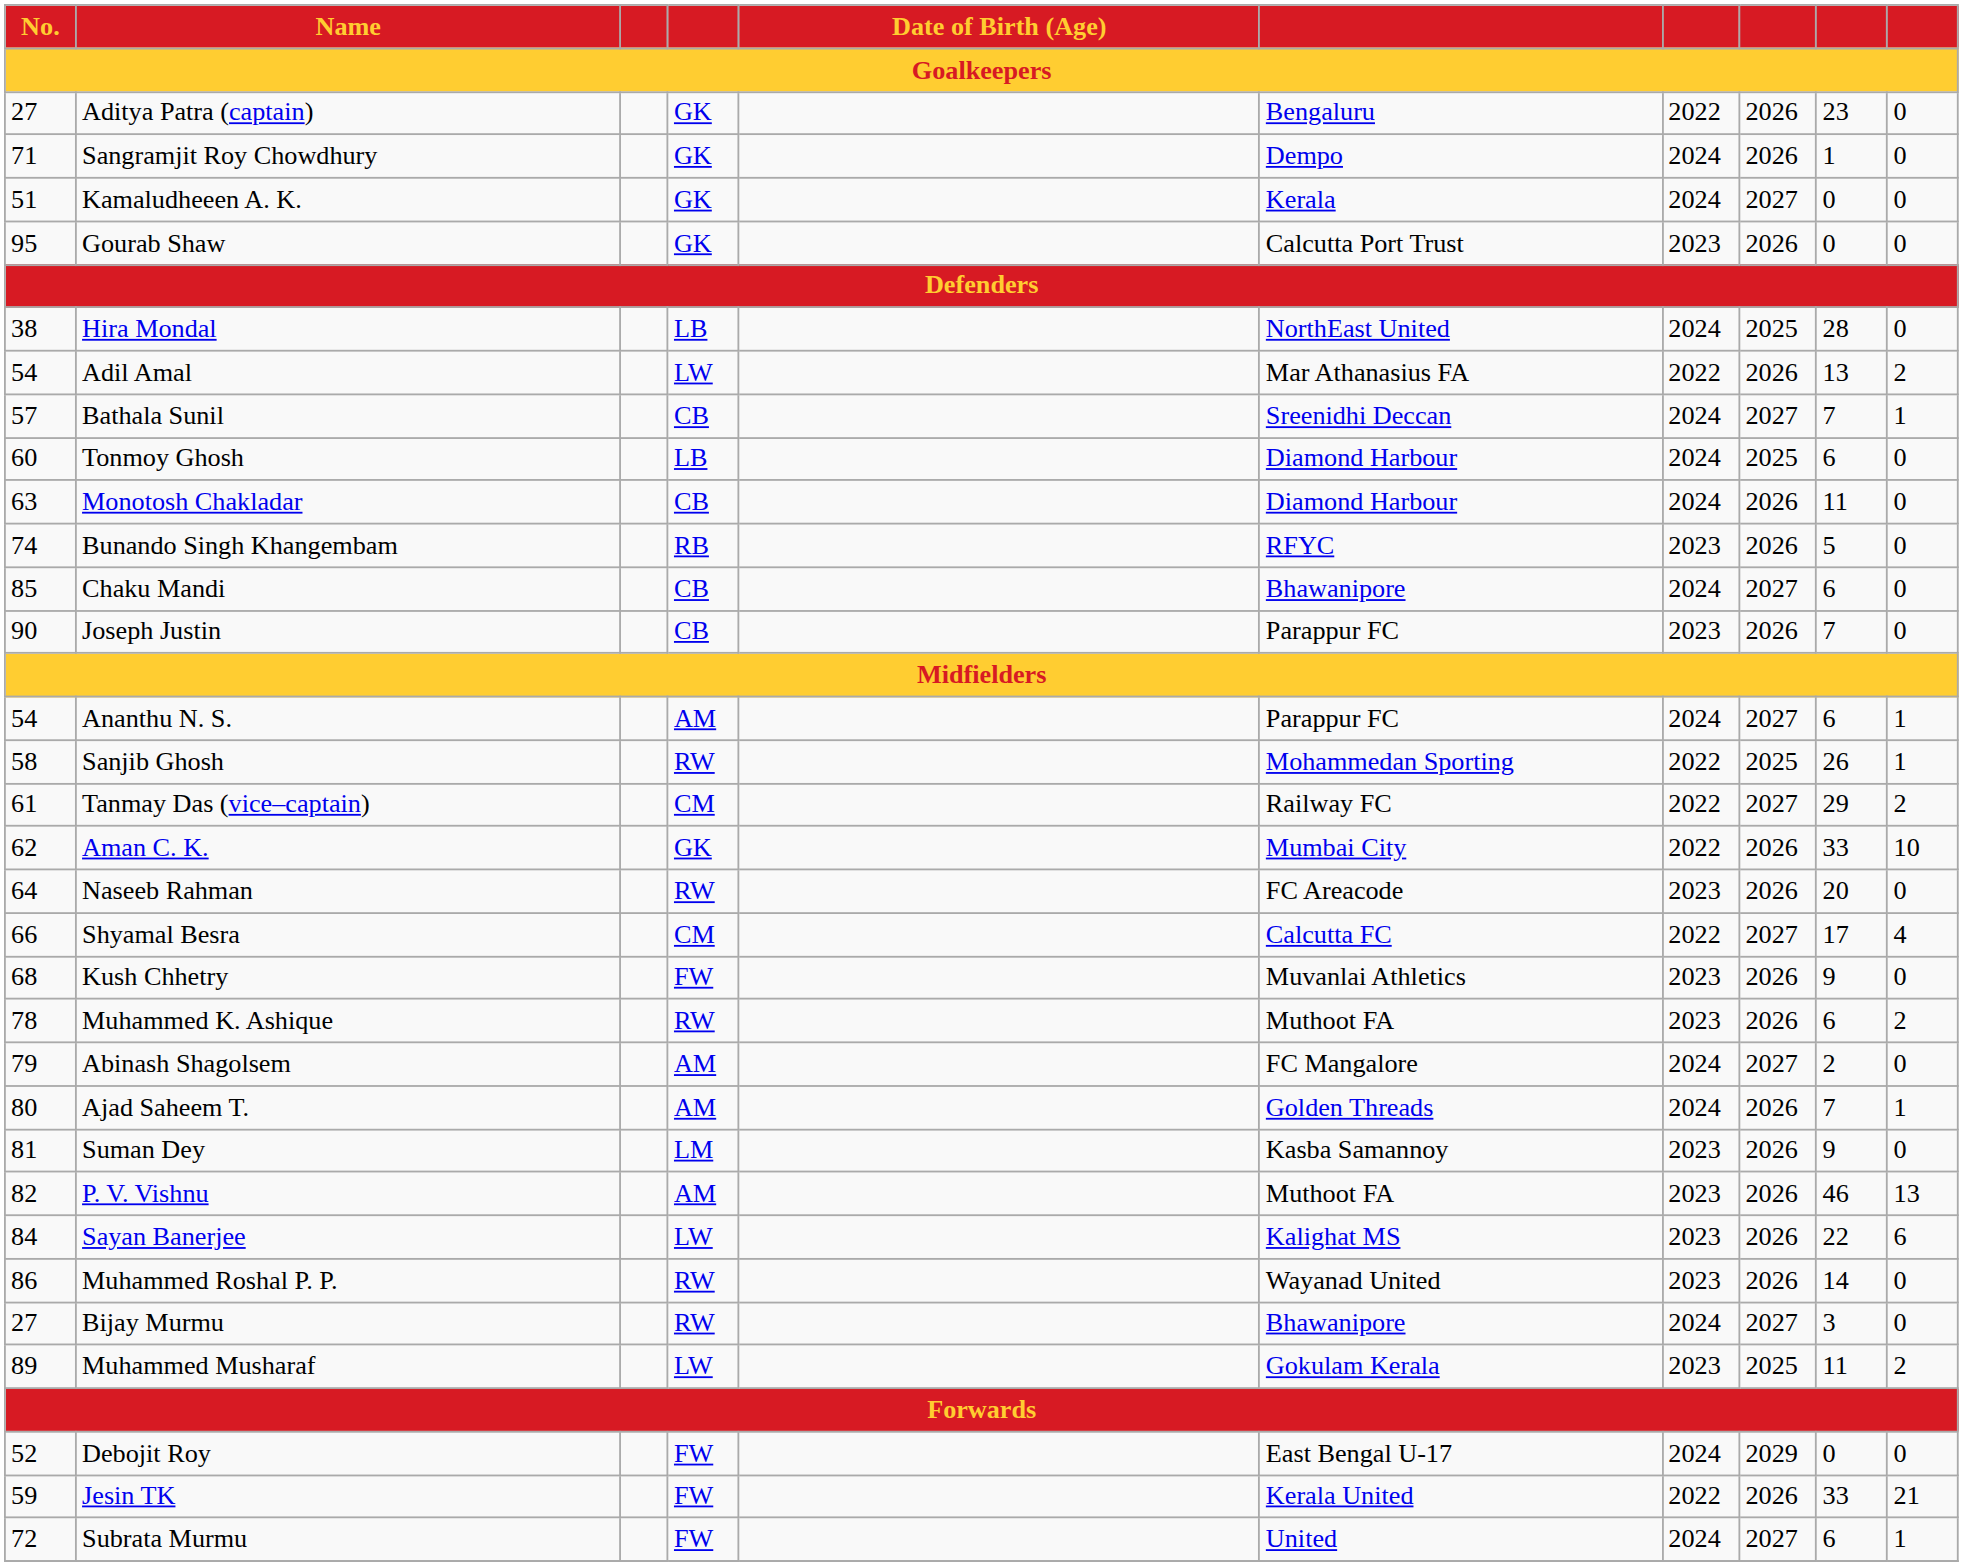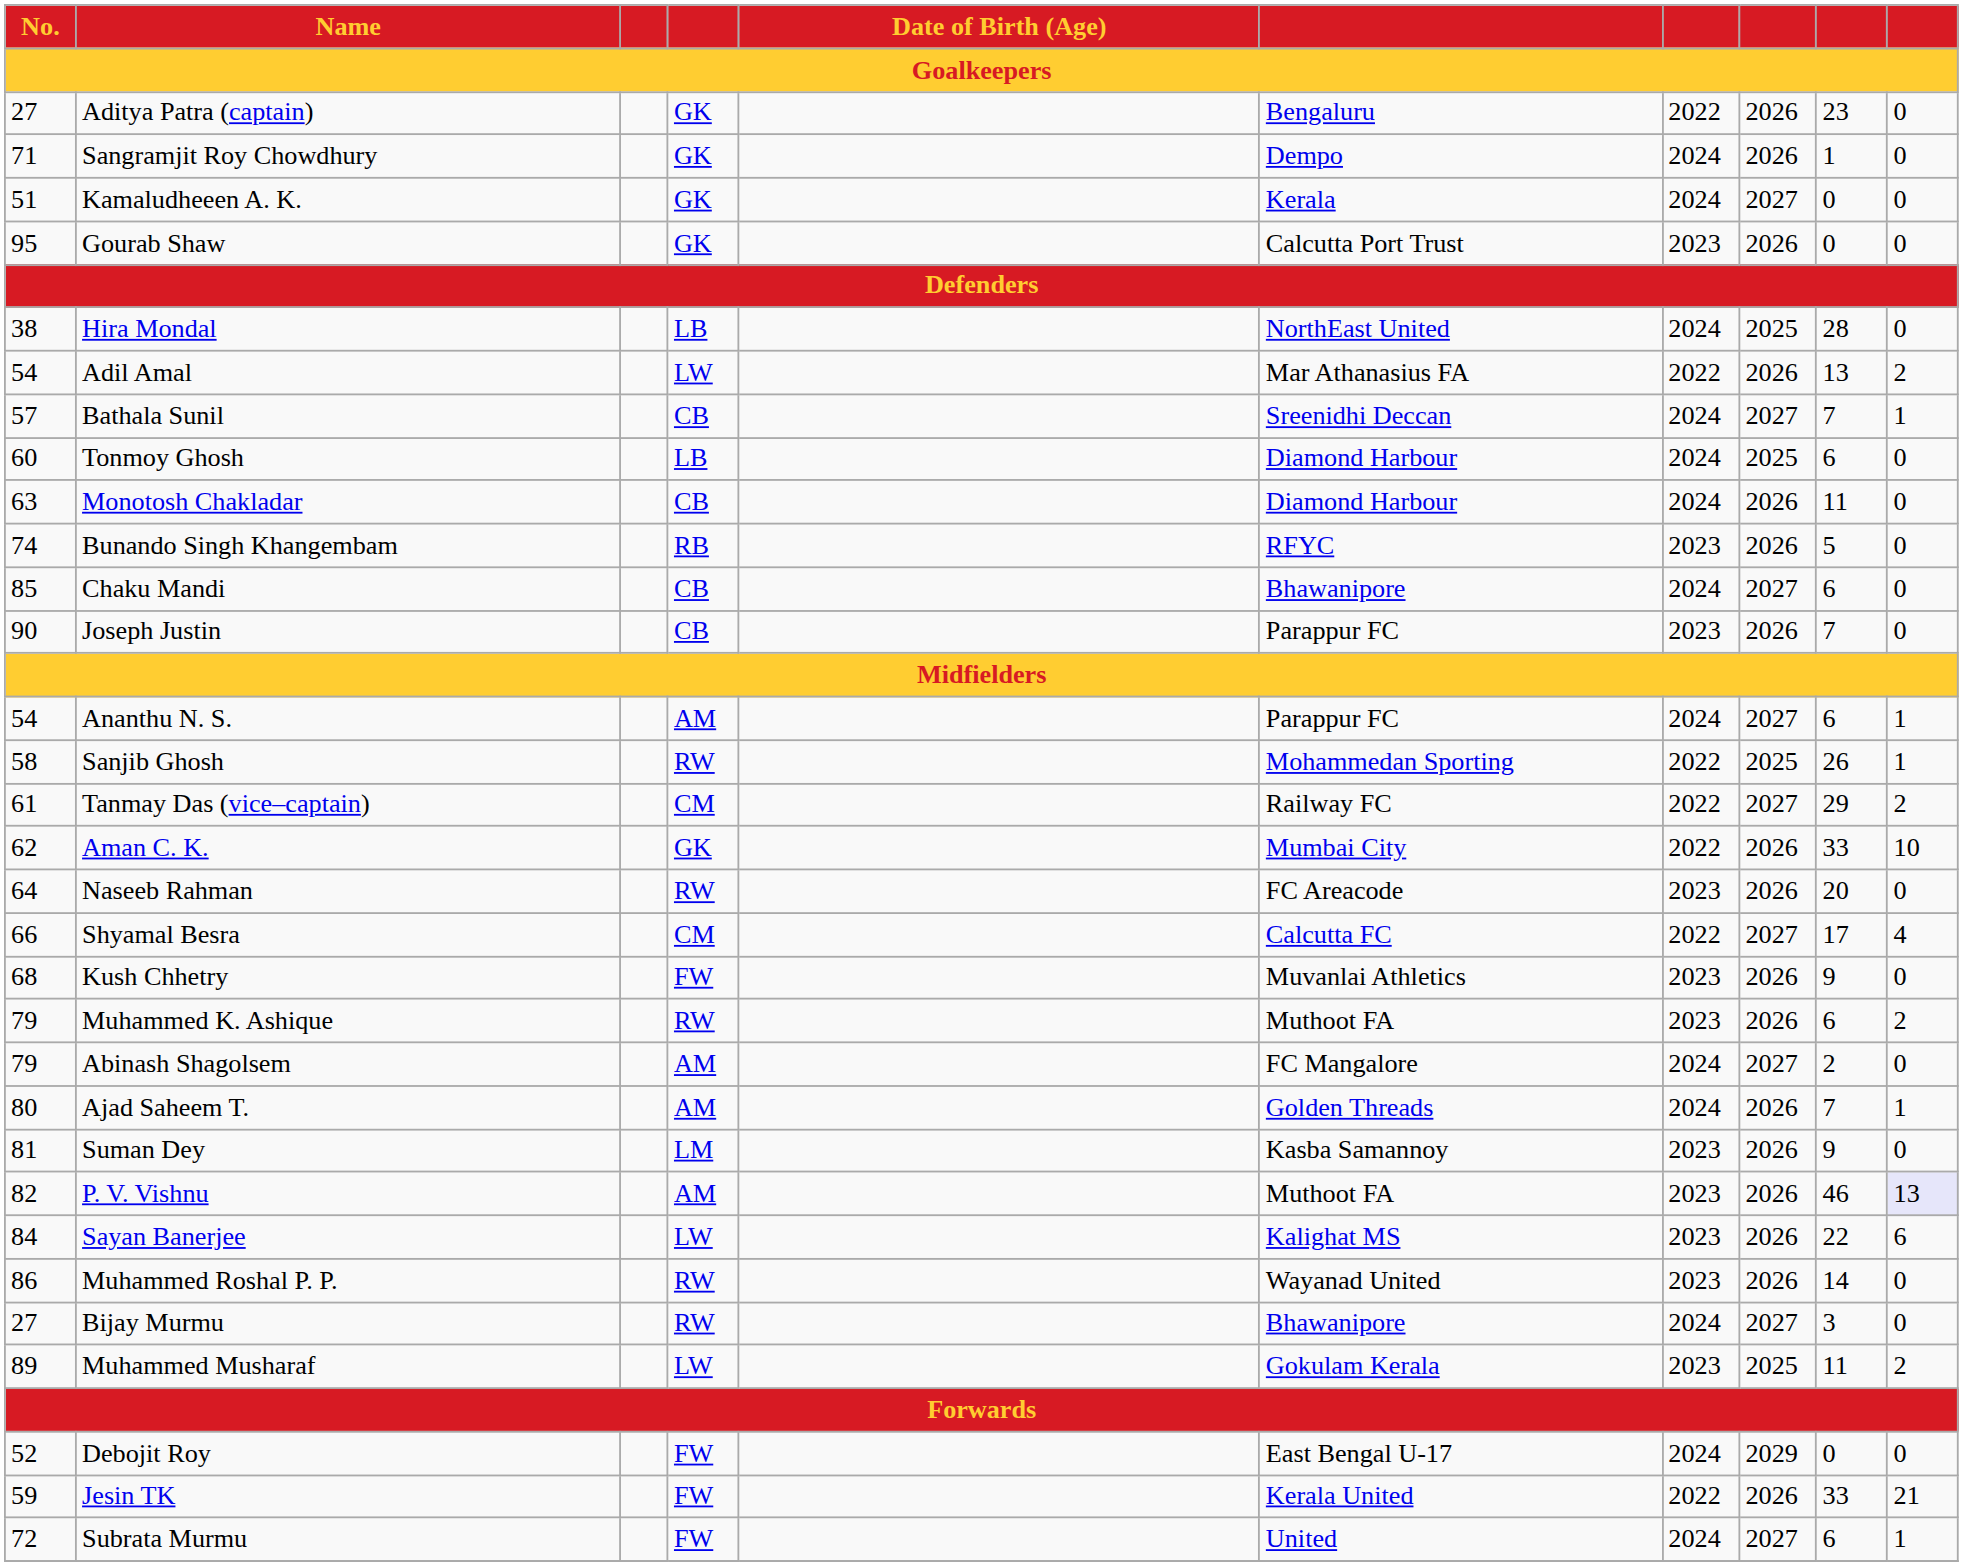 <table class="wikitable" style="text-align:left; font-size:90%; width:85%;">
 <tr>
 <th style="background:#d71a23; color:#ffcd31; text-align:center; width:3%;">No.</th>
 <th style="background:#d71a23; color:#ffcd31; text-align:center; width:23%;">Name</th>
 <th style="background:#d71a23; color:#ffcd31; text-align:center; width:2%;"></th>
 <th style="background:#d71a23; color:#ffcd31; text-align:center; width:3%;"></th>
 <th style="background:#d71a23; color:#ffcd31; text-align:center; width:22%;">Date of Birth (Age)</th>
 <th style="background:#d71a23; color:#ffcd31; text-align:center; width:17%;"></th>
 <th style="background:#d71a23; color:#ffcd31; text-align:center; width:3%;"></th>
 <th style="background:#d71a23; color:#ffcd31; text-align:center; width:3%;"></th>
 <th style="background:#d71a23; color:#ffcd31; text-align:center; width:3%;"></th>
 <th style="background:#d71a23; color:#ffcd31; text-align:center; width:3%;"></th>
 </tr>
 <tr>
 <th colspan="10" style="background:#ffcd31; color:#d71a23; text-align:center;">Goalkeepers</th>
 </tr>
 <tr>
 <td>27</td>
 <td>Aditya Patra (<a href='#'>captain</a>)</td>
 <td></td>
 <td><a href='#'>GK</a></td>
 <td></td>
 <td align="left"> <a href='#'>Bengaluru</a></td>
 <td>2022</td>
 <td>2026</td>
 <td>23</td>
 <td>0</td>
 </tr>
 <tr>
 <td>71</td>
 <td>Sangramjit Roy Chowdhury</td>
 <td></td>
 <td><a href='#'>GK</a></td>
 <td></td>
 <td align="left"> <a href='#'>Dempo</a></td>
 <td>2024</td>
 <td>2026</td>
 <td>1</td>
 <td>0</td>
 </tr>
 <tr>
 <td>51</td>
 <td>Kamaludheeen A. K.</td>
 <td></td>
 <td><a href='#'>GK</a></td>
 <td></td>
 <td align="left"> <a href='#'>Kerala</a></td>
 <td>2024</td>
 <td>2027</td>
 <td>0</td>
 <td>0</td>
 </tr>
 <tr>
 <td>95</td>
 <td>Gourab Shaw</td>
 <td></td>
 <td><a href='#'>GK</a></td>
 <td></td>
 <td align="left"> Calcutta Port Trust</td>
 <td>2023</td>
 <td>2026</td>
 <td>0</td>
 <td>0</td>
 </tr>
 <tr>
 <th colspan="10" style="background:#d71a23; color:#ffcd31; text-align:center;">Defenders</th>
 </tr>
 <tr>
 <td>38</td>
 <td><a href='#'>Hira Mondal</a></td>
 <td></td>
 <td><a href='#'>LB</a></td>
 <td></td>
 <td align="left"> <a href='#'>NorthEast United</a></td>
 <td>2024</td>
 <td>2025</td>
 <td>28</td>
 <td>0</td>
 </tr>
 <tr>
 <td>54</td>
 <td>Adil Amal</td>
 <td></td>
 <td><a href='#'>LW</a></td>
 <td></td>
 <td align="left"> Mar Athanasius FA</td>
 <td>2022</td>
 <td>2026</td>
 <td>13</td>
 <td>2</td>
 </tr>
 <tr>
 <td>57</td>
 <td>Bathala Sunil</td>
 <td></td>
 <td><a href='#'>CB</a></td>
 <td></td>
 <td align="left"> <a href='#'>Sreenidhi Deccan</a></td>
 <td>2024</td>
 <td>2027</td>
 <td>7</td>
 <td>1</td>
 </tr>
 <tr>
 <td>60</td>
 <td>Tonmoy Ghosh</td>
 <td></td>
 <td><a href='#'>LB</a></td>
 <td></td>
 <td align="left"> <a href='#'>Diamond Harbour</a></td>
 <td>2024</td>
 <td>2025</td>
 <td>6</td>
 <td>0</td>
 </tr>
 <tr>
 <td>63</td>
 <td><a href='#'>Monotosh Chakladar</a></td>
 <td></td>
 <td><a href='#'>CB</a></td>
 <td></td>
 <td align="left"> <a href='#'>Diamond Harbour</a></td>
 <td>2024</td>
 <td>2026</td>
 <td>11</td>
 <td>0</td>
 </tr>
 <tr>
 <td>74</td>
 <td>Bunando Singh Khangembam</td>
 <td></td>
 <td><a href='#'>RB</a></td>
 <td></td>
 <td align="left"> <a href='#'>RFYC</a></td>
 <td>2023</td>
 <td>2026</td>
 <td>5</td>
 <td>0</td>
 </tr>
 <tr>
 <td>85</td>
 <td>Chaku Mandi</td>
 <td></td>
 <td><a href='#'>CB</a></td>
 <td></td>
 <td align="left"> <a href='#'>Bhawanipore</a></td>
 <td>2024</td>
 <td>2027</td>
 <td>6</td>
 <td>0</td>
 </tr>
 <tr>
 <td>90</td>
 <td>Joseph Justin</td>
 <td></td>
 <td><a href='#'>CB</a></td>
 <td></td>
 <td align="left"> Parappur FC</td>
 <td>2023</td>
 <td>2026</td>
 <td>7</td>
 <td>0</td>
 </tr>
 <tr>
 <th colspan="10" style="background:#ffcd31; color:#d71a23; text-align:center;">Midfielders</th>
 </tr>
 <tr>
 <td>54</td>
 <td>Ananthu N. S.</td>
 <td></td>
 <td><a href='#'>AM</a></td>
 <td></td>
 <td align="left"> Parappur FC</td>
 <td>2024</td>
 <td>2027</td>
 <td>6</td>
 <td>1</td>
 </tr>
 <tr>
 <td>58</td>
 <td>Sanjib Ghosh</td>
 <td></td>
 <td><a href='#'>RW</a></td>
 <td></td>
 <td align="left"> <a href='#'>Mohammedan Sporting</a></td>
 <td>2022</td>
 <td>2025</td>
 <td>26</td>
 <td>1</td>
 </tr>
 <tr>
 <td>61</td>
 <td>Tanmay Das (<a href='#'>vice–captain</a>)</td>
 <td></td>
 <td><a href='#'>CM</a></td>
 <td></td>
 <td align="left"> Railway FC</td>
 <td>2022</td>
 <td>2027</td>
 <td>29</td>
 <td>2</td>
 </tr>
 <tr>
 <td>62</td>
 <td><a href='#'>Aman C. K.</a></td>
 <td></td>
 <td><a href='#'>GK</a></td>
 <td></td>
 <td align="left"> <a href='#'>Mumbai City</a></td>
 <td>2022</td>
 <td>2026</td>
 <td>33</td>
 <td>10</td>
 </tr>
 <tr>
 <td>64</td>
 <td>Naseeb Rahman</td>
 <td></td>
 <td><a href='#'>RW</a></td>
 <td></td>
 <td align="left"> FC Areacode</td>
 <td>2023</td>
 <td>2026</td>
 <td>20</td>
 <td>0</td>
 </tr>
 <tr>
 <td>66</td>
 <td>Shyamal Besra</td>
 <td></td>
 <td><a href='#'>CM</a></td>
 <td></td>
 <td align="left"> <a href='#'>Calcutta FC</a></td>
 <td>2022</td>
 <td>2027</td>
 <td>17</td>
 <td>4</td>
 </tr>
 <tr>
 <td>68</td>
 <td>Kush Chhetry</td>
 <td></td>
 <td><a href='#'>FW</a></td>
 <td></td>
 <td align="left"> Muvanlai Athletics</td>
 <td>2023</td>
 <td>2026</td>
 <td>9</td>
 <td>0</td>
 </tr>
 <tr>
-<td>78</td>
+<td>79</td>
 <td>Muhammed K. Ashique</td>
 <td></td>
 <td><a href='#'>RW</a></td>
 <td></td>
 <td align="left"> Muthoot FA</td>
 <td>2023</td>
 <td>2026</td>
 <td>6</td>
 <td>2</td>
 </tr>
 <tr>
 <td>79</td>
 <td>Abinash Shagolsem</td>
 <td></td>
 <td><a href='#'>AM</a></td>
 <td></td>
 <td align="left"> FC Mangalore</td>
 <td>2024</td>
 <td>2027</td>
 <td>2</td>
 <td>0</td>
 </tr>
 <tr>
 <td>80</td>
 <td>Ajad Saheem T.</td>
 <td></td>
 <td><a href='#'>AM</a></td>
 <td></td>
 <td align="left"> <a href='#'>Golden Threads</a></td>
 <td>2024</td>
 <td>2026</td>
 <td>7</td>
 <td>1</td>
 </tr>
 <tr>
 <td>81</td>
 <td>Suman Dey</td>
 <td></td>
 <td><a href='#'>LM</a></td>
 <td></td>
 <td align="left"> Kasba Samannoy</td>
 <td>2023</td>
 <td>2026</td>
 <td>9</td>
 <td>0</td>
 </tr>
 <tr>
 <td>82</td>
 <td><a href='#'>P. V. Vishnu</a></td>
 <td></td>
 <td><a href='#'>AM</a></td>
 <td></td>
 <td align="left"> Muthoot FA</td>
 <td>2023</td>
 <td>2026</td>
 <td>46</td>
-<td>13</td>
+<td style="background: lavender;">13</td>
 </tr>
 <tr>
 <td>84</td>
 <td><a href='#'>Sayan Banerjee</a></td>
 <td></td>
 <td><a href='#'>LW</a></td>
 <td></td>
 <td align="left"> <a href='#'>Kalighat MS</a></td>
 <td>2023</td>
 <td>2026</td>
 <td>22</td>
 <td>6</td>
 </tr>
 <tr>
 <td>86</td>
 <td>Muhammed Roshal P. P.</td>
 <td></td>
 <td><a href='#'>RW</a></td>
 <td></td>
 <td align="left"> Wayanad United</td>
 <td>2023</td>
 <td>2026</td>
 <td>14</td>
 <td>0</td>
 </tr>
 <tr>
 <td>27</td>
 <td>Bijay Murmu</td>
 <td></td>
 <td><a href='#'>RW</a></td>
 <td></td>
 <td align="left"> <a href='#'>Bhawanipore</a></td>
 <td>2024</td>
 <td>2027</td>
 <td>3</td>
 <td>0</td>
 </tr>
 <tr>
 <td>89</td>
 <td>Muhammed Musharaf</td>
 <td></td>
 <td><a href='#'>LW</a></td>
 <td></td>
 <td align="left"> <a href='#'>Gokulam Kerala</a></td>
 <td>2023</td>
 <td>2025</td>
 <td>11</td>
 <td>2</td>
 </tr>
 <tr>
 <th colspan="10" style="background:#d71a23; color:#ffcd31; text-align:center;">Forwards</th>
 </tr>
 <tr>
 <td>52</td>
 <td>Debojit Roy</td>
 <td></td>
 <td><a href='#'>FW</a></td>
 <td></td>
 <td align="left"> East Bengal U-17</td>
 <td>2024</td>
 <td>2029</td>
 <td>0</td>
 <td>0</td>
 </tr>
 <tr>
 <td>59</td>
 <td><a href='#'>Jesin TK</a></td>
 <td></td>
 <td><a href='#'>FW</a></td>
 <td></td>
 <td align="left"> <a href='#'>Kerala United</a></td>
 <td>2022</td>
 <td>2026</td>
 <td>33</td>
 <td>21</td>
 </tr>
 <tr>
 <td>72</td>
 <td>Subrata Murmu</td>
 <td></td>
 <td><a href='#'>FW</a></td>
 <td></td>
 <td align="left"> <a href='#'>United</a></td>
 <td>2024</td>
 <td>2027</td>
 <td>6</td>
 <td>1</td>
 </tr>
 <tr>
 </tr>
 </table>
